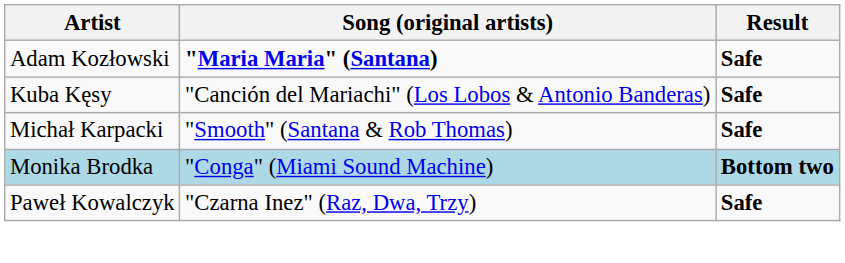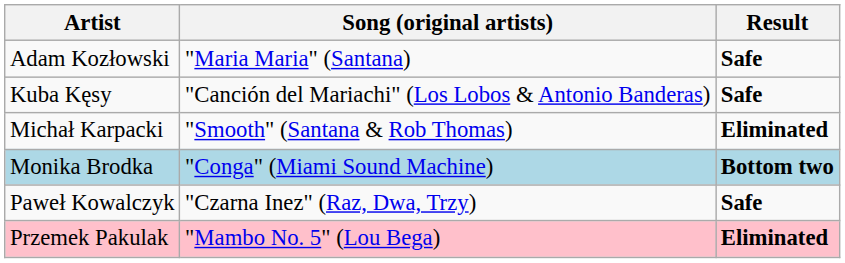 <table class=wikitable>
 <tr>
 <th>Artist</th>
 <th>Song (original artists)</th>
 <th>Result</th>
 </tr>
 <tr>
 <td>Adam Kozłowski</td>
-<td><strong>"<a href='#'>Maria Maria</a>" (<a href='#'>Santana</a>)</strong></td>
+<td>"<a href='#'>Maria Maria</a>" (<a href='#'>Santana</a>)</td>
 <td><strong>Safe</strong></td>
 </tr>
 <tr>
 <td>Kuba Kęsy</td>
 <td>"Canción del Mariachi" (<a href='#'>Los Lobos</a> & <a href='#'>Antonio Banderas</a>)</td>
 <td><strong>Safe</strong></td>
 </tr>
 <tr>
 <td>Michał Karpacki</td>
 <td>"<a href='#'>Smooth</a>" (<a href='#'>Santana</a> & <a href='#'>Rob Thomas</a>)</td>
-<td><strong>Safe</strong></td>
+<td><strong>Eliminated</strong></td>
 </tr>
 <tr style="background:lightblue;">
 <td>Monika Brodka</td>
 <td>"<a href='#'>Conga</a>" (<a href='#'>Miami Sound Machine</a>)</td>
 <td><strong>Bottom two</strong></td>
 </tr>
 <tr>
 <td>Paweł Kowalczyk</td>
 <td>"Czarna Inez" (<a href='#'>Raz, Dwa, Trzy</a>)</td>
 <td><strong>Safe</strong></td>
 </tr>
+<tr style="background:pink;">
+<td>Przemek Pakulak</td>
+<td>"<a href='#'>Mambo No. 5</a>" (<a href='#'>Lou Bega</a>)</td>
+<td><strong>Eliminated</strong></td>
+</tr>
 </table>
